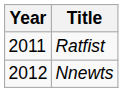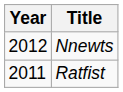 <table class = "wikitable sortable">
 <tr>
 <th>Year</th>
 <th>Title</th>
 </tr>
 <tr>
+<td>2012</td>
+<td><em>Nnewts</em></td>
+</tr>
+<tr>
 <td>2011</td>
 <td><em>Ratfist</em></td>
 </tr>
-<tr>
-<td>2012</td>
-<td><em>Nnewts</em></td>
-</tr>
 </table>
